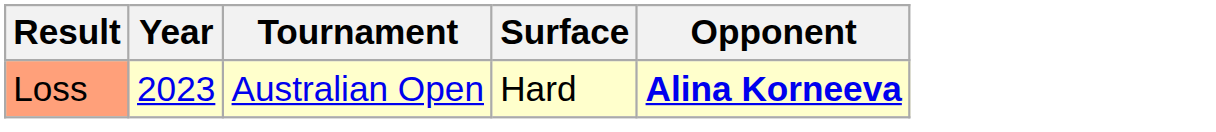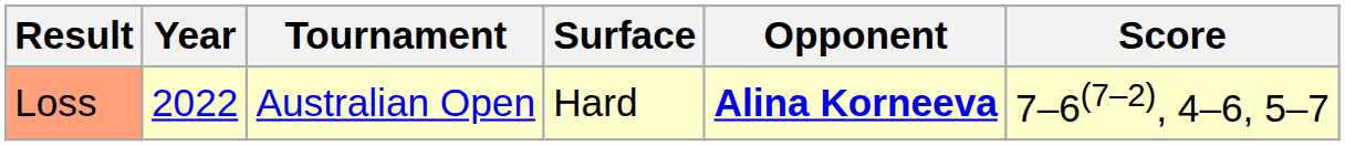 <table class="wikitable">
 <tr>
 <th>Result</th>
 <th>Year</th>
 <th>Tournament</th>
 <th>Surface</th>
 <th>Opponent</th>
+<th>Score</th>
 </tr>
 <tr style="background:#ffc;">
 <td bgcolor=ffa07a>Loss</td>
-<td><a href='#'>2023</a></td>
+<td><a href='#'>2022</a></td>
 <td><a href='#'>Australian Open</a></td>
 <td>Hard</td>
 <td><strong> <a href='#'>Alina Korneeva</a></strong></td>
+<td>7–6<sup>(7–2)</sup>, 4–6, 5–7</td>
 </tr>
 </table>
